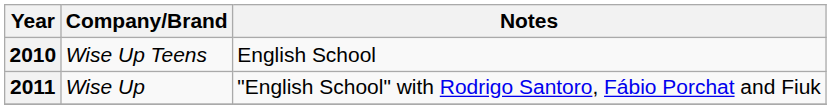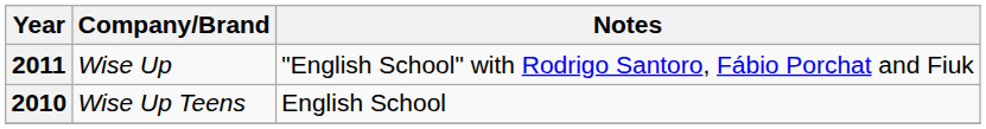 <table class="wikitable sortable plainrowheaders">
 <tr>
 <th scope="col">Year</th>
 <th scope="col">Company/Brand</th>
 <th scope="col" class="unsortable">Notes</th>
 </tr>
 <tr>
+<th scope="row">2011</th>
+<td><em>Wise Up</em></td>
+<td>"English School" with <a href='#'>Rodrigo Santoro</a>, <a href='#'>Fábio Porchat</a> and Fiuk</td>
+</tr>
+<tr>
 <th scope="row">2010</th>
 <td><em>Wise Up Teens</em></td>
 <td>English School</td>
 </tr>
 <tr>
-<th scope="row">2011</th>
-<td><em>Wise Up</em></td>
-<td>"English School" with <a href='#'>Rodrigo Santoro</a>, <a href='#'>Fábio Porchat</a> and Fiuk</td>
-</tr>
-<tr>
 </tr>
 </table>
